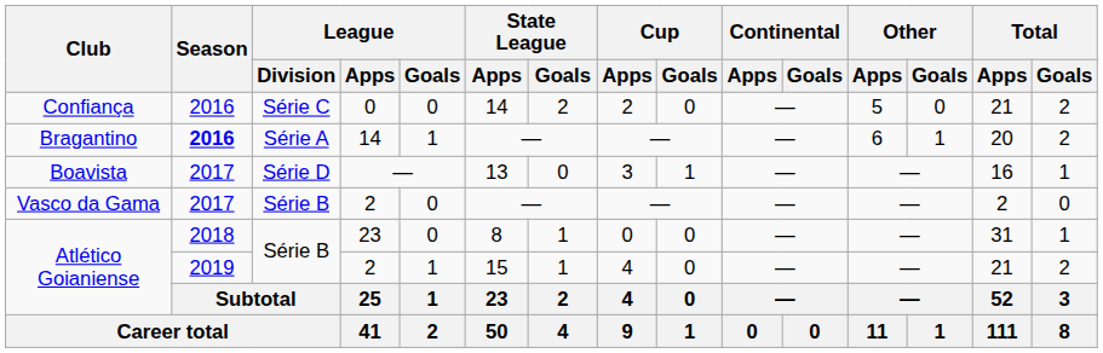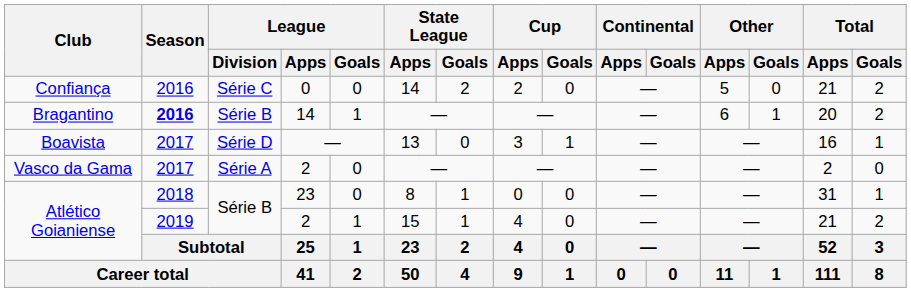 <table class="wikitable" style="text-align: center;">
 <tr>
 <th rowspan="2">Club</th>
 <th rowspan="2">Season</th>
 <th colspan="3">League</th>
 <th colspan="2">State League</th>
 <th colspan="2">Cup</th>
 <th colspan="2">Continental</th>
 <th colspan="2">Other</th>
 <th colspan="2">Total</th>
 </tr>
 <tr>
 <th>Division</th>
 <th>Apps</th>
 <th>Goals</th>
 <th>Apps</th>
 <th>Goals</th>
 <th>Apps</th>
 <th>Goals</th>
 <th>Apps</th>
 <th>Goals</th>
 <th>Apps</th>
 <th>Goals</th>
 <th>Apps</th>
 <th>Goals</th>
 </tr>
 <tr>
 <td align="center"><a href='#'>Confiança</a></td>
 <td><a href='#'>2016</a></td>
 <td><a href='#'>Série C</a></td>
 <td>0</td>
 <td>0</td>
 <td>14</td>
 <td>2</td>
 <td>2</td>
 <td>0</td>
 <td colspan="2">—</td>
 <td>5</td>
 <td>0</td>
 <td>21</td>
 <td>2</td>
 </tr>
 <tr>
 <td align="center"><a href='#'>Bragantino</a></td>
 <td><strong><a href='#'>2016</a></strong></td>
-<td><a href='#'>Série A</a></td>
+<td><a href='#'>Série B</a></td>
 <td>14</td>
 <td>1</td>
 <td colspan="2">—</td>
 <td colspan="2">—</td>
 <td colspan="2">—</td>
 <td>6</td>
 <td>1</td>
 <td>20</td>
 <td>2</td>
 </tr>
 <tr>
 <td align="center"><a href='#'>Boavista</a></td>
 <td><a href='#'>2017</a></td>
 <td><a href='#'>Série D</a></td>
 <td colspan="2">—</td>
 <td>13</td>
 <td>0</td>
 <td>3</td>
 <td>1</td>
 <td colspan="2">—</td>
 <td colspan="2">—</td>
 <td>16</td>
 <td>1</td>
 </tr>
 <tr>
 <td align="center"><a href='#'>Vasco da Gama</a></td>
 <td><a href='#'>2017</a></td>
-<td><a href='#'>Série B</a></td>
+<td><a href='#'>Série A</a></td>
 <td>2</td>
 <td>0</td>
 <td colspan="2">—</td>
 <td colspan="2">—</td>
 <td colspan="2">—</td>
 <td colspan="2">—</td>
 <td>2</td>
 <td>0</td>
 </tr>
 <tr>
 <td rowspan=3 align="center"><a href='#'>Atlético Goianiense</a></td>
 <td><a href='#'>2018</a></td>
 <td rowspan=2>Série B</td>
 <td>23</td>
 <td>0</td>
 <td>8</td>
 <td>1</td>
 <td>0</td>
 <td>0</td>
 <td colspan="2">—</td>
 <td colspan="2">—</td>
 <td>31</td>
 <td>1</td>
 </tr>
 <tr>
 <td><a href='#'>2019</a></td>
 <td>2</td>
 <td>1</td>
 <td>15</td>
 <td>1</td>
 <td>4</td>
 <td>0</td>
 <td colspan="2">—</td>
 <td colspan="2">—</td>
 <td>21</td>
 <td>2</td>
 </tr>
 <tr>
 <th colspan="2">Subtotal</th>
 <th>25</th>
 <th>1</th>
 <th>23</th>
 <th>2</th>
 <th>4</th>
 <th>0</th>
 <th colspan="2">—</th>
 <th colspan="2">—</th>
 <th>52</th>
 <th>3</th>
 </tr>
 <tr>
 <th colspan="3"><strong>Career total</strong></th>
 <th>41</th>
 <th>2</th>
 <th>50</th>
 <th>4</th>
 <th>9</th>
 <th>1</th>
 <th>0</th>
 <th>0</th>
 <th>11</th>
 <th>1</th>
 <th>111</th>
 <th>8</th>
 </tr>
 </table>
